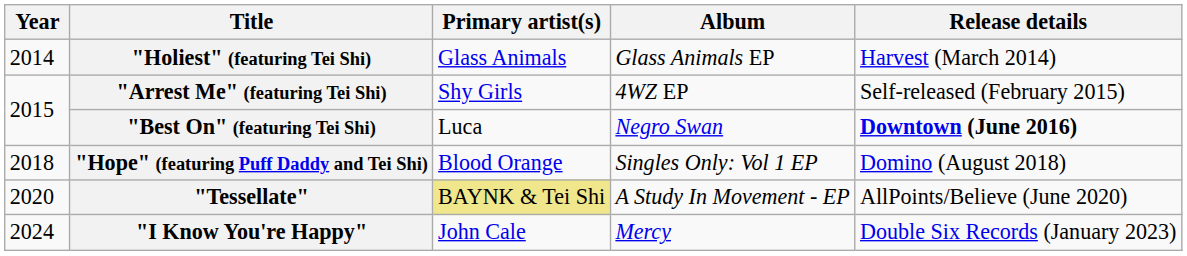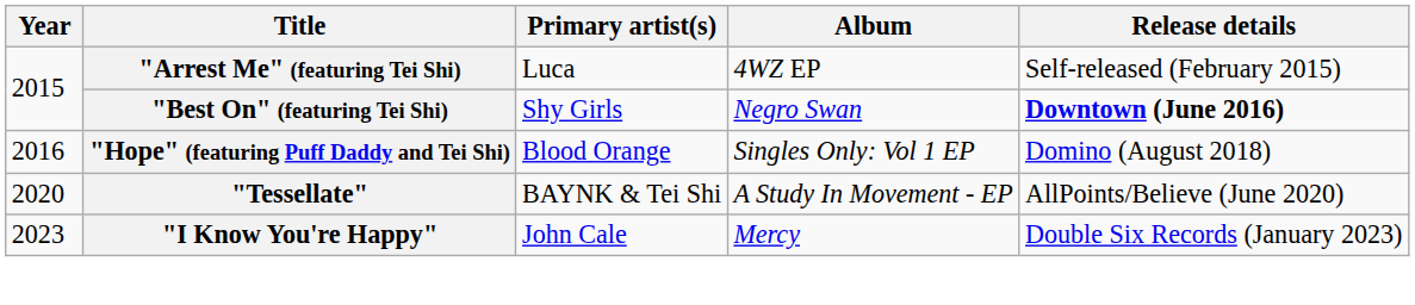 <table class="wikitable plainrowheaders" style="text-align:left;">
 <tr>
 <th scope="col" style="width:2.5em;">Year</th>
 <th scope="col">Title</th>
 <th scope="col">Primary artist(s)</th>
 <th scope="col">Album</th>
 <th scope="col">Release details</th>
 </tr>
 <tr>
-<td>2014</td>
-<th scope="row">"Holiest" <small>(featuring Tei Shi)</small></th>
-<td><a href='#'>Glass Animals</a></td>
-<td><em>Glass Animals</em> EP</td>
-<td><a href='#'>Harvest</a> (March 2014)</td>
-</tr>
-<tr>
 <td rowspan="2">2015</td>
 <th scope="row">"Arrest Me" <small>(featuring Tei Shi)</small></th>
-<td><a href='#'>Shy Girls</a></td>
+<td>Luca</td>
 <td><em>4WZ</em> EP</td>
 <td>Self-released (February 2015)</td>
 </tr>
 <tr>
 <th scope="row">"Best On" <small>(featuring Tei Shi)</small></th>
-<td>Luca</td>
+<td><a href='#'>Shy Girls</a></td>
 <td><em><a href='#'>Negro Swan</a></em></td>
 <td><strong><a href='#'>Downtown</a> (June 2016)</strong></td>
 </tr>
 <tr>
-<td>2018</td>
+<td>2016</td>
 <th scope="row">"Hope" <small>(featuring <a href='#'>Puff Daddy</a> and Tei Shi)</small></th>
 <td><a href='#'>Blood Orange</a></td>
 <td><em>Singles Only: Vol 1 EP</em></td>
 <td><a href='#'>Domino</a> (August 2018)</td>
 </tr>
 <tr>
 <td>2020</td>
 <th scope="row">"Tessellate"</th>
-<td style="background: khaki;">BAYNK & Tei Shi</td>
+<td>BAYNK & Tei Shi</td>
 <td><em>A Study In Movement - EP</em></td>
 <td>AllPoints/Believe (June 2020)</td>
 </tr>
 <tr>
-<td>2024</td>
+<td>2023</td>
 <th scope="row">"I Know You're Happy"</th>
 <td><a href='#'>John Cale</a></td>
 <td><em><a href='#'>Mercy</a></em></td>
 <td><a href='#'>Double Six Records</a> (January 2023)</td>
 </tr>
 </table>
